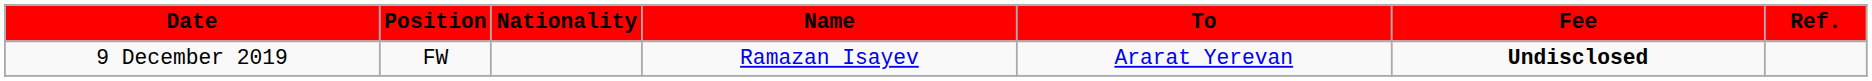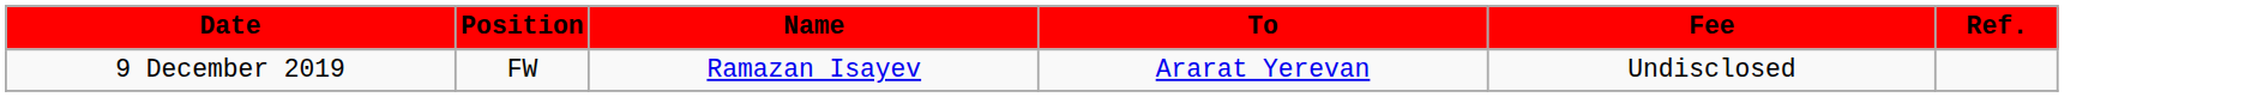 <table class="wikitable"  style="text-align:center; font-size:90%; ">
 <tr>
 <th style="background:#FF0000; color:#000000; width:200px;">Date</th>
 <th style="background:#FF0000; color:#000000; width:50px;">Position</th>
-<th style="background:#FF0000; color:#000000; width:50px;">Nationality</th>
 <th style="background:#FF0000; color:#000000; width:200px;">Name</th>
 <th style="background:#FF0000; color:#000000; width:200px;">To</th>
 <th style="background:#FF0000; color:#000000; width:200px;">Fee</th>
 <th style="background:#FF0000; color:#000000; width:50px;">Ref.</th>
 </tr>
 <tr>
 <td>9 December 2019</td>
 <td>FW</td>
-<td></td>
 <td><a href='#'>Ramazan Isayev</a></td>
 <td><a href='#'>Ararat Yerevan</a></td>
-<td><strong>Undisclosed</strong></td>
+<td>Undisclosed</td>
 <td></td>
 </tr>
 </table>
